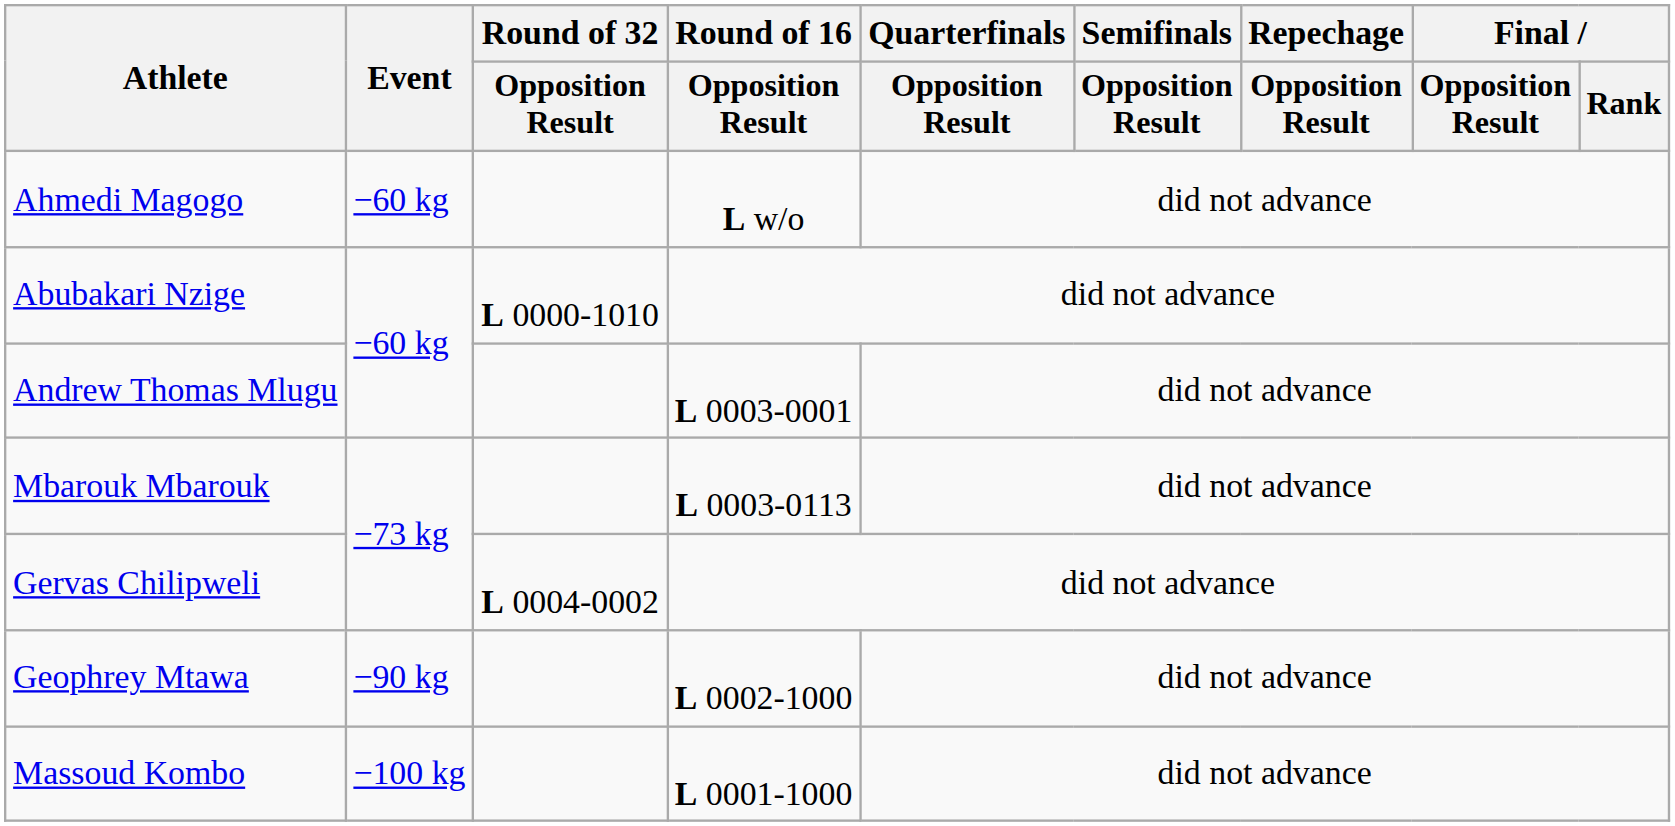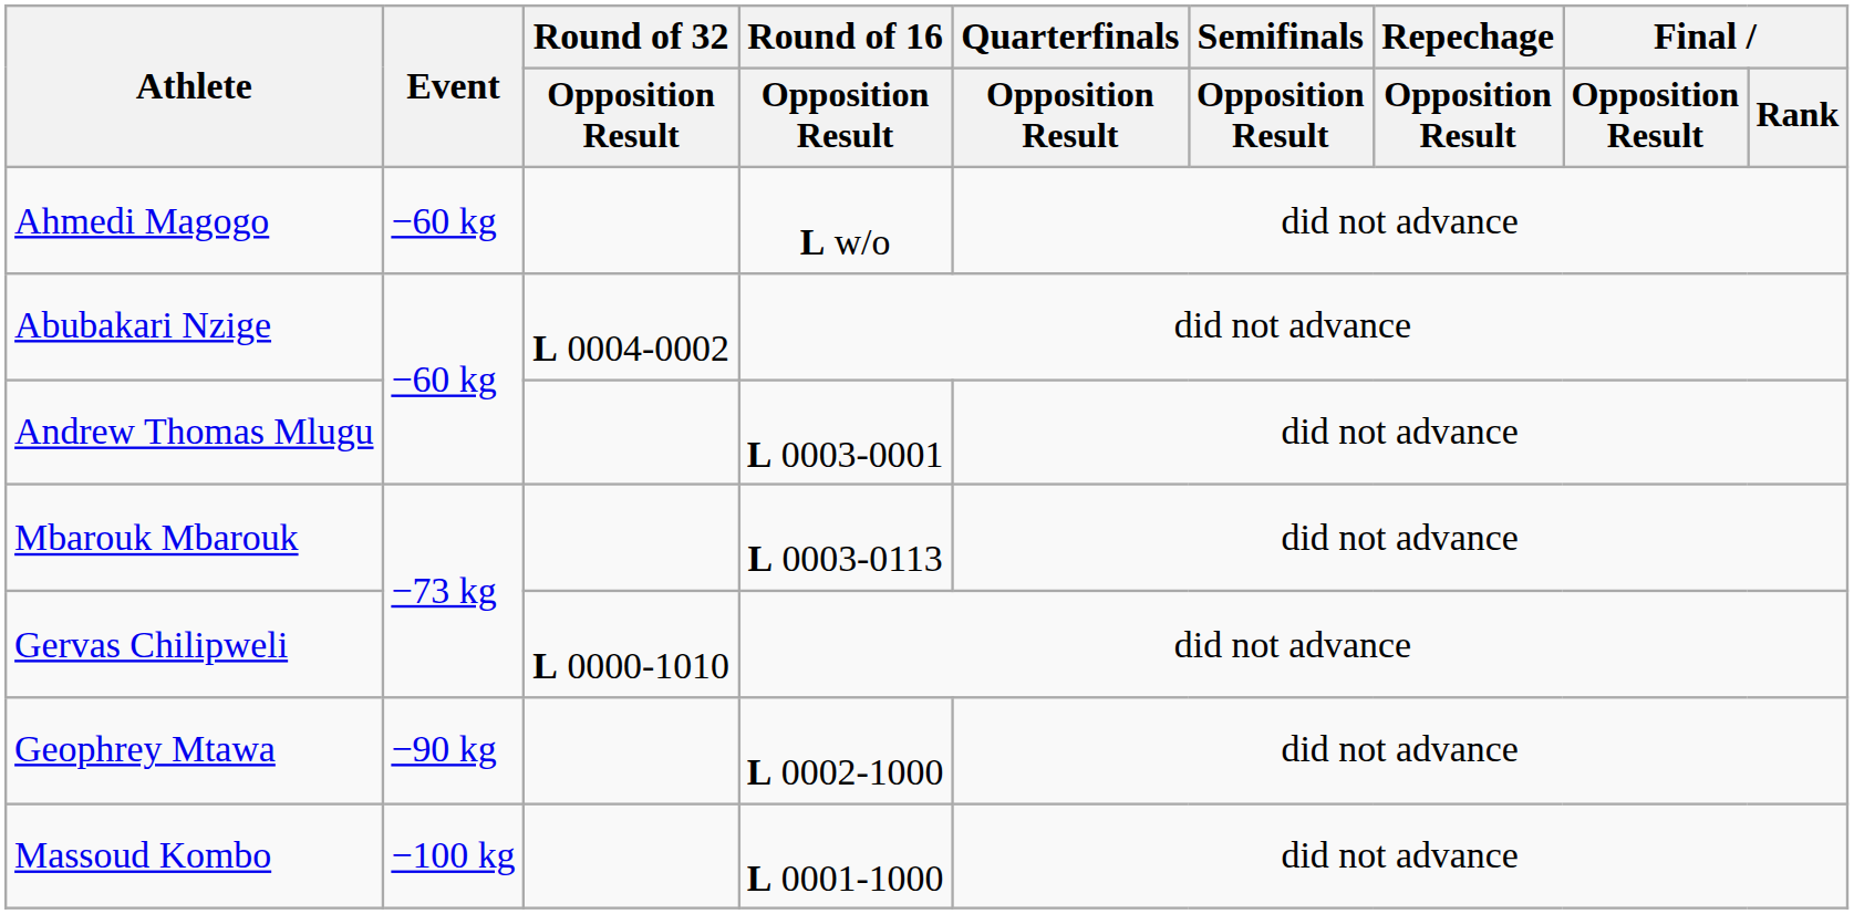 <table class="wikitable" style="font-size:90%;">
 <tr>
 <th rowspan=2>Athlete</th>
 <th rowspan=2>Event</th>
 <th>Round of 32</th>
 <th>Round of 16</th>
 <th>Quarterfinals</th>
 <th>Semifinals</th>
 <th>Repechage</th>
 <th colspan=2>Final / </th>
 </tr>
 <tr style="font-size:95%">
 <th>Opposition<br>Result</th>
 <th>Opposition<br>Result</th>
 <th>Opposition<br>Result</th>
 <th>Opposition<br>Result</th>
 <th>Opposition<br>Result</th>
 <th>Opposition<br>Result</th>
 <th>Rank</th>
 </tr>
 <tr align=center>
 <td align=left><a href='#'>Ahmedi Magogo</a></td>
 <td align=left><a href='#'>−60 kg</a></td>
 <td></td>
 <td><br><strong>L</strong> w/o</td>
 <td colspan=6>did not advance</td>
 </tr>
 <tr align=center>
 <td align=left><a href='#'>Abubakari Nzige</a></td>
 <td align=left rowspan=2><a href='#'>−60 kg</a></td>
-<td><br><strong>L</strong> 0000-1010</td>
+<td><br><strong>L</strong> 0004-0002</td>
 <td colspan=7>did not advance</td>
 </tr>
 <tr align=center>
 <td align=left><a href='#'>Andrew Thomas Mlugu</a></td>
 <td></td>
 <td><br><strong>L</strong> 0003-0001</td>
 <td colspan=6>did not advance</td>
 </tr>
 <tr align=center>
 <td align=left><a href='#'>Mbarouk Mbarouk</a></td>
 <td align=left rowspan=2><a href='#'>−73 kg</a></td>
 <td></td>
 <td><br><strong>L</strong> 0003-0113</td>
 <td colspan=6>did not advance</td>
 </tr>
 <tr align=center>
 <td align=left><a href='#'>Gervas Chilipweli</a></td>
-<td><br><strong>L</strong> 0004-0002</td>
+<td><br><strong>L</strong> 0000-1010</td>
 <td colspan=7>did not advance</td>
 </tr>
 <tr align=center>
 <td align=left><a href='#'>Geophrey Mtawa</a></td>
 <td align=left><a href='#'>−90 kg</a></td>
 <td></td>
 <td><br><strong>L</strong> 0002-1000</td>
 <td colspan=6>did not advance</td>
 </tr>
 <tr align=center>
 <td align=left><a href='#'>Massoud Kombo</a></td>
 <td align=left><a href='#'>−100 kg</a></td>
 <td></td>
 <td><br><strong>L</strong> 0001-1000</td>
 <td colspan=6>did not advance</td>
 </tr>
 </table>
